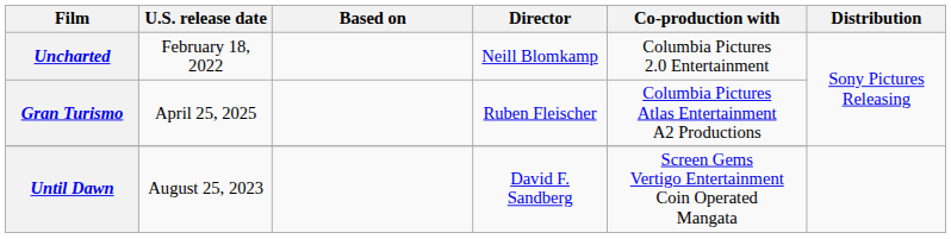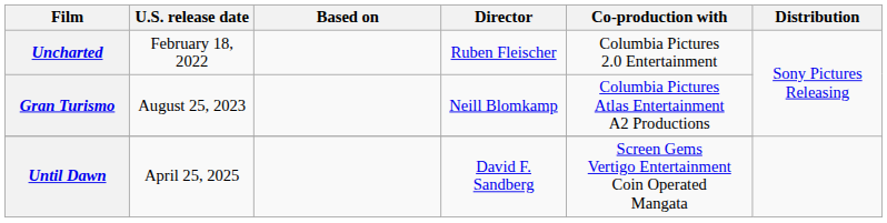 <table class="wikitable sortable">
 <tr>
 <th width=10%>Film</th>
 <th width=10%>U.S. release date</th>
 <th width=15%>Based on</th>
 <th width=10%>Director</th>
 <th width=15% class="unsortable">Co-production with</th>
 <th width=10%>Distribution</th>
 </tr>
 <tr style="text-align:center;">
 <th><em><a href='#'>Uncharted</a></em></th>
 <td>February 18, 2022</td>
 <td></td>
-<td><a href='#'>Neill Blomkamp</a></td>
+<td><a href='#'>Ruben Fleischer</a></td>
 <td>Columbia Pictures<br>2.0 Entertainment</td>
 <td rowspan=3><a href='#'>Sony Pictures Releasing</a></td>
 </tr>
 <tr style="text-align:center;">
 <th><em><a href='#'>Gran Turismo</a></em></th>
-<td>April 25, 2025</td>
+<td>August 25, 2023</td>
 <td></td>
-<td><a href='#'>Ruben Fleischer</a></td>
+<td><a href='#'>Neill Blomkamp</a></td>
 <td><a href='#'>Columbia Pictures</a><br><a href='#'>Atlas Entertainment</a><br>A2 Productions</td>
 </tr>
 <tr>
 </tr>
 <tr style="text-align:center;">
 <th><em><a href='#'>Until Dawn</a></em></th>
-<td>August 25, 2023</td>
+<td>April 25, 2025</td>
 <td></td>
 <td><a href='#'>David F. Sandberg</a></td>
 <td><a href='#'>Screen Gems</a><br><a href='#'>Vertigo Entertainment</a><br>Coin Operated<br>Mangata</td>
 </tr>
 </table>
